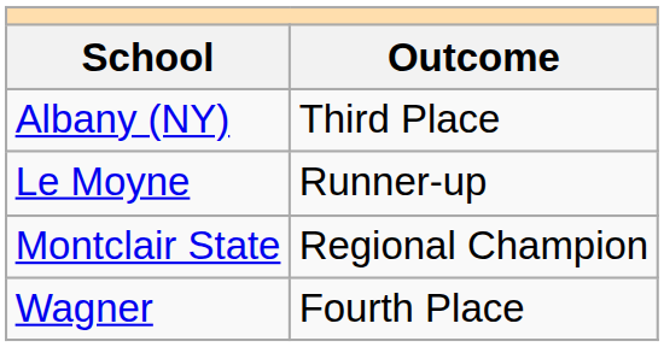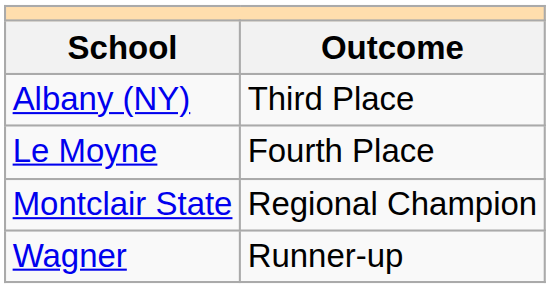 <table class="wikitable" style="float:left; margin-right:1em;">
 <tr>
 <th colspan="3" style="background:#ffdead;"></th>
 </tr>
 <tr>
 <th>School</th>
 <th>Outcome</th>
 </tr>
 <tr>
 <td><a href='#'>Albany (NY)</a></td>
 <td>Third Place</td>
 </tr>
 <tr>
 <td><a href='#'>Le Moyne</a></td>
-<td>Runner-up</td>
+<td>Fourth Place</td>
 </tr>
 <tr>
 <td><a href='#'>Montclair State</a></td>
 <td>Regional Champion</td>
 </tr>
 <tr>
 <td><a href='#'>Wagner</a></td>
-<td>Fourth Place</td>
+<td>Runner-up</td>
 </tr>
 </table>
